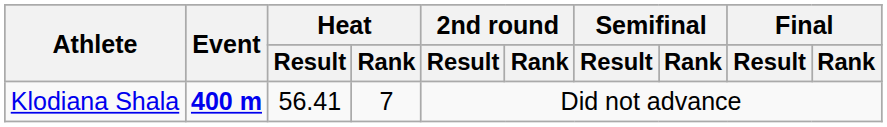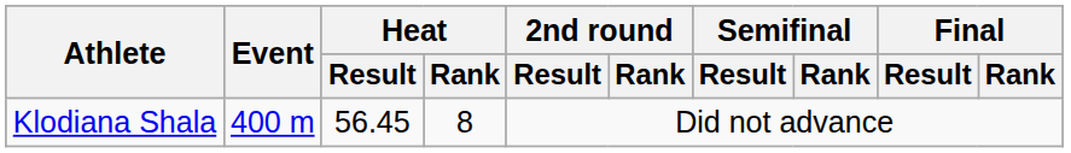 <table class="wikitable" style="font-size:90%">
 <tr>
 <th rowspan="2">Athlete</th>
 <th rowspan="2">Event</th>
 <th colspan="2">Heat</th>
 <th colspan="2">2nd round</th>
 <th colspan="2">Semifinal</th>
 <th colspan="2">Final</th>
 </tr>
 <tr style="font-size:95%">
 <th>Result</th>
 <th>Rank</th>
 <th>Result</th>
 <th>Rank</th>
 <th>Result</th>
 <th>Rank</th>
 <th>Result</th>
 <th>Rank</th>
 </tr>
 <tr align=center>
 <td align=left><a href='#'>Klodiana Shala</a></td>
-<td align=left><strong><a href='#'>400 m</a></strong></td>
-<td>56.41</td>
-<td>7</td>
+<td align=left><a href='#'>400 m</a></td>
+<td>56.45</td>
+<td>8</td>
 <td colspan=6>Did not advance</td>
 </tr>
 </table>
